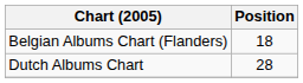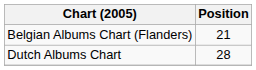 <table class = "wikitable sortable">
 <tr>
 <th>Chart (2005)</th>
 <th>Position</th>
 </tr>
 <tr>
 <td>Belgian Albums Chart (Flanders)</td>
-<td align="center">18</td>
+<td align="center">21</td>
 </tr>
 <tr>
 <td>Dutch Albums Chart</td>
 <td align="center">28</td>
 </tr>
 <tr>
 </tr>
 </table>
